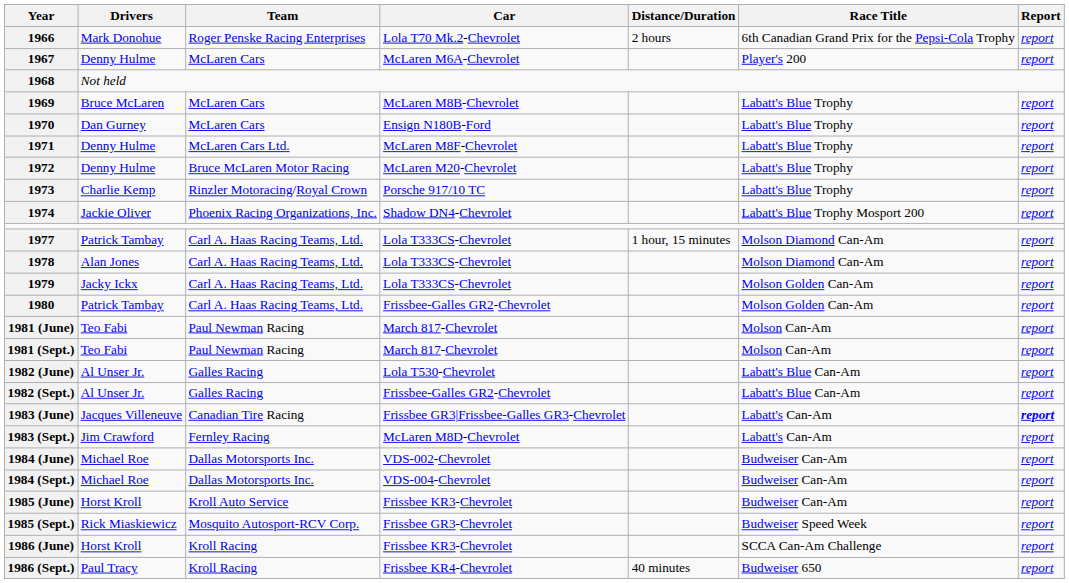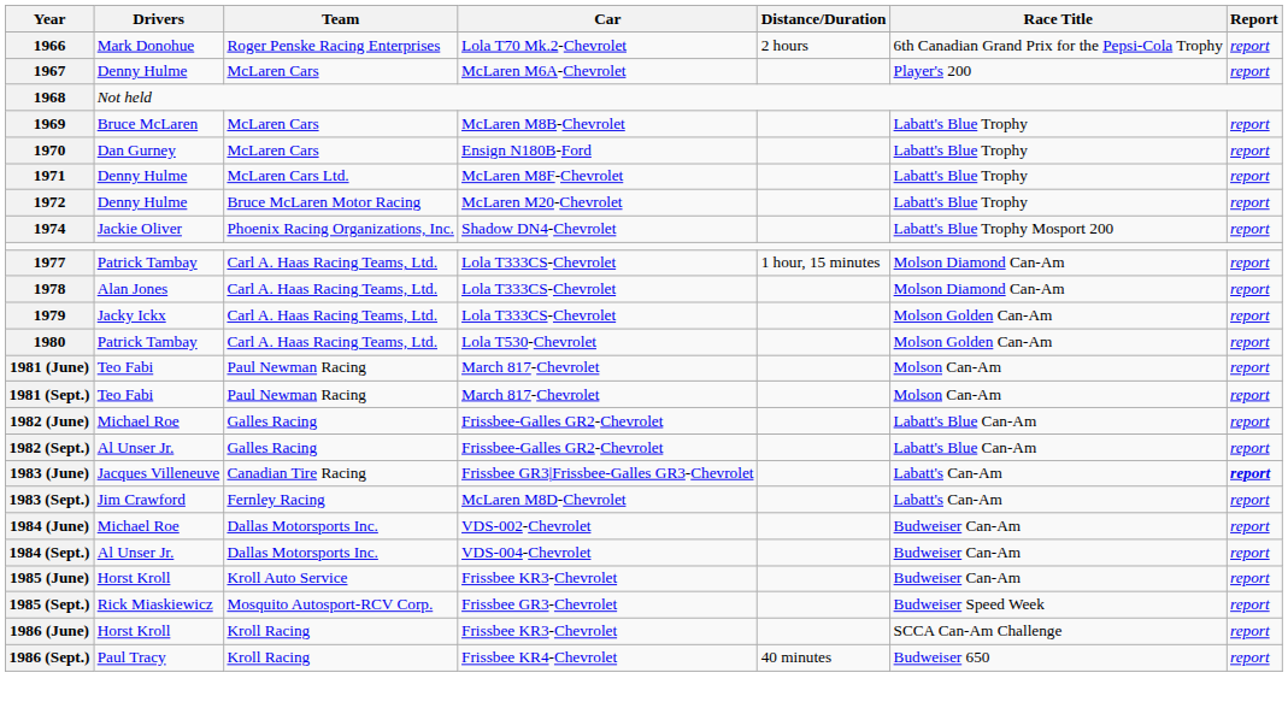 <table class="sortable wikitable" style="font-size: 90%;">
 <tr>
 <th>Year</th>
 <th>Drivers</th>
 <th>Team</th>
 <th>Car</th>
 <th>Distance/Duration</th>
 <th>Race Title</th>
 <th>Report</th>
 </tr>
 <tr>
 <th>1966</th>
 <td> <a href='#'>Mark Donohue</a></td>
 <td> <a href='#'>Roger Penske Racing Enterprises</a></td>
 <td><a href='#'>Lola T70 Mk.2</a>-<a href='#'>Chevrolet</a></td>
 <td>2 hours</td>
 <td>6th Canadian Grand Prix for the <a href='#'>Pepsi-Cola</a> Trophy</td>
 <td><em><a href='#'>report</a></em></td>
 </tr>
 <tr>
 <th>1967</th>
 <td> <a href='#'>Denny Hulme</a></td>
 <td> <a href='#'>McLaren Cars</a></td>
 <td><a href='#'>McLaren M6A</a>-<a href='#'>Chevrolet</a></td>
 <td></td>
 <td><a href='#'>Player's</a> 200</td>
 <td><em><a href='#'>report</a></em></td>
 </tr>
 <tr>
 <th>1968</th>
 <td colspan="6"><em>Not held</em></td>
 </tr>
 <tr>
 <th>1969</th>
 <td> <a href='#'>Bruce McLaren</a></td>
 <td> <a href='#'>McLaren Cars</a></td>
 <td><a href='#'>McLaren M8B</a>-<a href='#'>Chevrolet</a></td>
 <td></td>
 <td><a href='#'>Labatt's Blue</a> Trophy</td>
 <td><em><a href='#'>report</a></em></td>
 </tr>
 <tr>
 <th>1970</th>
 <td> <a href='#'>Dan Gurney</a></td>
 <td> <a href='#'>McLaren Cars</a></td>
 <td><a href='#'>Ensign N180B</a>-<a href='#'>Ford</a></td>
 <td></td>
 <td><a href='#'>Labatt's Blue</a> Trophy</td>
 <td><em><a href='#'>report</a></em></td>
 </tr>
 <tr>
 <th>1971</th>
 <td> <a href='#'>Denny Hulme</a></td>
 <td> <a href='#'>McLaren Cars Ltd.</a></td>
 <td><a href='#'>McLaren M8F</a>-<a href='#'>Chevrolet</a></td>
 <td></td>
 <td><a href='#'>Labatt's Blue</a> Trophy</td>
 <td><em><a href='#'>report</a></em></td>
 </tr>
 <tr>
 <th>1972</th>
 <td> <a href='#'>Denny Hulme</a></td>
 <td> <a href='#'>Bruce McLaren Motor Racing</a></td>
 <td><a href='#'>McLaren M20</a>-<a href='#'>Chevrolet</a></td>
 <td></td>
 <td><a href='#'>Labatt's Blue</a> Trophy</td>
 <td><em><a href='#'>report</a></em></td>
 </tr>
 <tr>
-<th>1973</th>
-<td> <a href='#'>Charlie Kemp</a></td>
-<td> <a href='#'>Rinzler Motoracing</a>/<a href='#'>Royal Crown</a></td>
-<td><a href='#'>Porsche 917/10 TC</a></td>
-<td></td>
-<td><a href='#'>Labatt's Blue</a> Trophy</td>
-<td><em><a href='#'>report</a></em></td>
-</tr>
-<tr>
 <th>1974</th>
 <td> <a href='#'>Jackie Oliver</a></td>
 <td> <a href='#'>Phoenix Racing Organizations, Inc.</a></td>
 <td><a href='#'>Shadow DN4</a>-<a href='#'>Chevrolet</a></td>
 <td></td>
 <td><a href='#'>Labatt's Blue</a> Trophy Mosport 200</td>
 <td><em><a href='#'>report</a></em></td>
 </tr>
 <tr>
 <td colspan="7"></td>
 </tr>
 <tr>
 <th>1977</th>
 <td> <a href='#'>Patrick Tambay</a></td>
 <td> <a href='#'>Carl A. Haas Racing Teams, Ltd.</a></td>
 <td><a href='#'>Lola T333CS</a>-<a href='#'>Chevrolet</a></td>
 <td>1 hour, 15 minutes</td>
 <td><a href='#'>Molson Diamond</a> Can-Am</td>
 <td><em><a href='#'>report</a></em></td>
 </tr>
 <tr>
 <th>1978</th>
 <td> <a href='#'>Alan Jones</a></td>
 <td> <a href='#'>Carl A. Haas Racing Teams, Ltd.</a></td>
 <td><a href='#'>Lola T333CS</a>-<a href='#'>Chevrolet</a></td>
 <td></td>
 <td><a href='#'>Molson Diamond</a> Can-Am</td>
 <td><em><a href='#'>report</a></em></td>
 </tr>
 <tr>
 <th>1979</th>
 <td> <a href='#'>Jacky Ickx</a></td>
 <td> <a href='#'>Carl A. Haas Racing Teams, Ltd.</a></td>
 <td><a href='#'>Lola T333CS</a>-<a href='#'>Chevrolet</a></td>
 <td></td>
 <td><a href='#'>Molson Golden</a> Can-Am</td>
 <td><em><a href='#'>report</a></em></td>
 </tr>
 <tr>
 <th>1980</th>
 <td> <a href='#'>Patrick Tambay</a></td>
 <td> <a href='#'>Carl A. Haas Racing Teams, Ltd.</a></td>
-<td><a href='#'>Frissbee-Galles GR2</a>-<a href='#'>Chevrolet</a></td>
+<td><a href='#'>Lola T530</a>-<a href='#'>Chevrolet</a></td>
 <td></td>
 <td><a href='#'>Molson Golden</a> Can-Am</td>
 <td><em><a href='#'>report</a></em></td>
 </tr>
 <tr>
 <th>1981 (June)</th>
 <td> <a href='#'>Teo Fabi</a></td>
 <td> <a href='#'>Paul Newman</a> Racing</td>
 <td><a href='#'>March 817</a>-<a href='#'>Chevrolet</a></td>
 <td></td>
 <td><a href='#'>Molson</a> Can-Am</td>
 <td><em><a href='#'>report</a></em></td>
 </tr>
 <tr>
 <th>1981 (Sept.)</th>
 <td> <a href='#'>Teo Fabi</a></td>
 <td> <a href='#'>Paul Newman</a> Racing</td>
 <td><a href='#'>March 817</a>-<a href='#'>Chevrolet</a></td>
 <td></td>
 <td><a href='#'>Molson</a> Can-Am</td>
 <td><em><a href='#'>report</a></em></td>
 </tr>
 <tr>
 <th>1982 (June)</th>
-<td> <a href='#'>Al Unser Jr.</a></td>
+<td> <a href='#'>Michael Roe</a></td>
 <td> <a href='#'>Galles Racing</a></td>
-<td><a href='#'>Lola T530</a>-<a href='#'>Chevrolet</a></td>
+<td><a href='#'>Frissbee-Galles GR2</a>-<a href='#'>Chevrolet</a></td>
 <td></td>
 <td><a href='#'>Labatt's Blue</a> Can-Am</td>
 <td><em><a href='#'>report</a></em></td>
 </tr>
 <tr>
 <th>1982 (Sept.)</th>
 <td> <a href='#'>Al Unser Jr.</a></td>
 <td> <a href='#'>Galles Racing</a></td>
 <td><a href='#'>Frissbee-Galles GR2</a>-<a href='#'>Chevrolet</a></td>
 <td></td>
 <td><a href='#'>Labatt's Blue</a> Can-Am</td>
 <td><em><a href='#'>report</a></em></td>
 </tr>
 <tr>
 <th>1983 (June)</th>
 <td> <a href='#'>Jacques Villeneuve</a></td>
 <td> <a href='#'>Canadian Tire</a> Racing</td>
 <td><a href='#'>Frissbee GR3|Frissbee-Galles GR3</a>-<a href='#'>Chevrolet</a></td>
 <td></td>
 <td><a href='#'>Labatt's</a> Can-Am</td>
 <td><strong><em><a href='#'>report</a></em></strong></td>
 </tr>
 <tr>
 <th>1983 (Sept.)</th>
 <td> <a href='#'>Jim Crawford</a></td>
 <td> <a href='#'>Fernley Racing</a></td>
 <td><a href='#'>McLaren M8D</a>-<a href='#'>Chevrolet</a></td>
 <td></td>
 <td><a href='#'>Labatt's</a> Can-Am</td>
 <td><em><a href='#'>report</a></em></td>
 </tr>
 <tr>
 <th>1984 (June)</th>
 <td> <a href='#'>Michael Roe</a></td>
 <td> <a href='#'>Dallas Motorsports Inc.</a></td>
 <td><a href='#'>VDS-002</a>-<a href='#'>Chevrolet</a></td>
 <td></td>
 <td><a href='#'>Budweiser</a> Can-Am</td>
 <td><em><a href='#'>report</a></em></td>
 </tr>
 <tr>
 <th>1984 (Sept.)</th>
-<td> <a href='#'>Michael Roe</a></td>
+<td> <a href='#'>Al Unser Jr.</a></td>
 <td> <a href='#'>Dallas Motorsports Inc.</a></td>
 <td><a href='#'>VDS-004</a>-<a href='#'>Chevrolet</a></td>
 <td></td>
 <td><a href='#'>Budweiser</a> Can-Am</td>
 <td><em><a href='#'>report</a></em></td>
 </tr>
 <tr>
 <th>1985 (June)</th>
 <td> <a href='#'>Horst Kroll</a></td>
 <td> <a href='#'>Kroll Auto Service</a></td>
 <td><a href='#'>Frissbee KR3</a>-<a href='#'>Chevrolet</a></td>
 <td></td>
 <td><a href='#'>Budweiser</a> Can-Am</td>
 <td><em><a href='#'>report</a></em></td>
 </tr>
 <tr>
 <th>1985 (Sept.)</th>
 <td> <a href='#'>Rick Miaskiewicz</a></td>
 <td> <a href='#'>Mosquito Autosport-RCV Corp.</a></td>
 <td><a href='#'>Frissbee GR3</a>-<a href='#'>Chevrolet</a></td>
 <td></td>
 <td><a href='#'>Budweiser</a> Speed Week</td>
 <td><em><a href='#'>report</a></em></td>
 </tr>
 <tr>
 <th>1986 (June)</th>
 <td> <a href='#'>Horst Kroll</a></td>
 <td> <a href='#'>Kroll Racing</a></td>
 <td><a href='#'>Frissbee KR3</a>-<a href='#'>Chevrolet</a></td>
 <td></td>
 <td>SCCA Can-Am Challenge</td>
 <td><em><a href='#'>report</a></em></td>
 </tr>
 <tr>
 <th>1986 (Sept.)</th>
 <td> <a href='#'>Paul Tracy</a></td>
 <td> <a href='#'>Kroll Racing</a></td>
 <td><a href='#'>Frissbee KR4</a>-<a href='#'>Chevrolet</a></td>
 <td>40 minutes</td>
 <td><a href='#'>Budweiser</a> 650</td>
 <td><em><a href='#'>report</a></em></td>
 </tr>
 </table>
